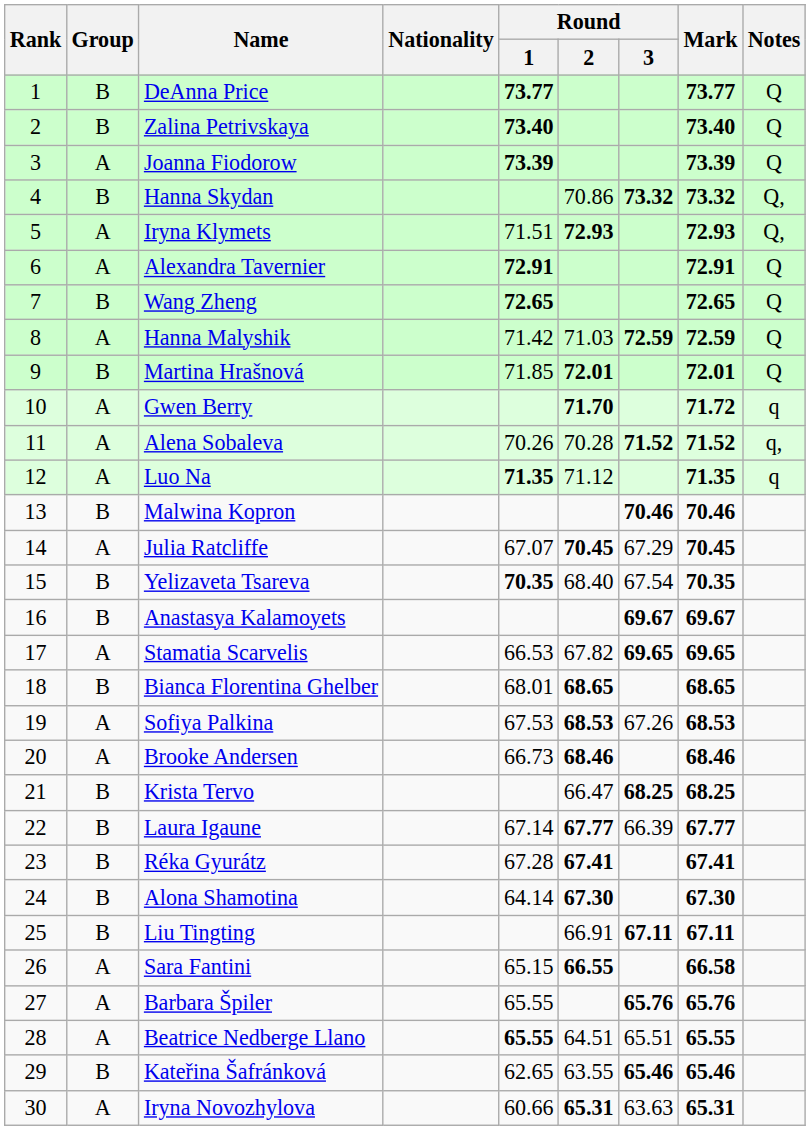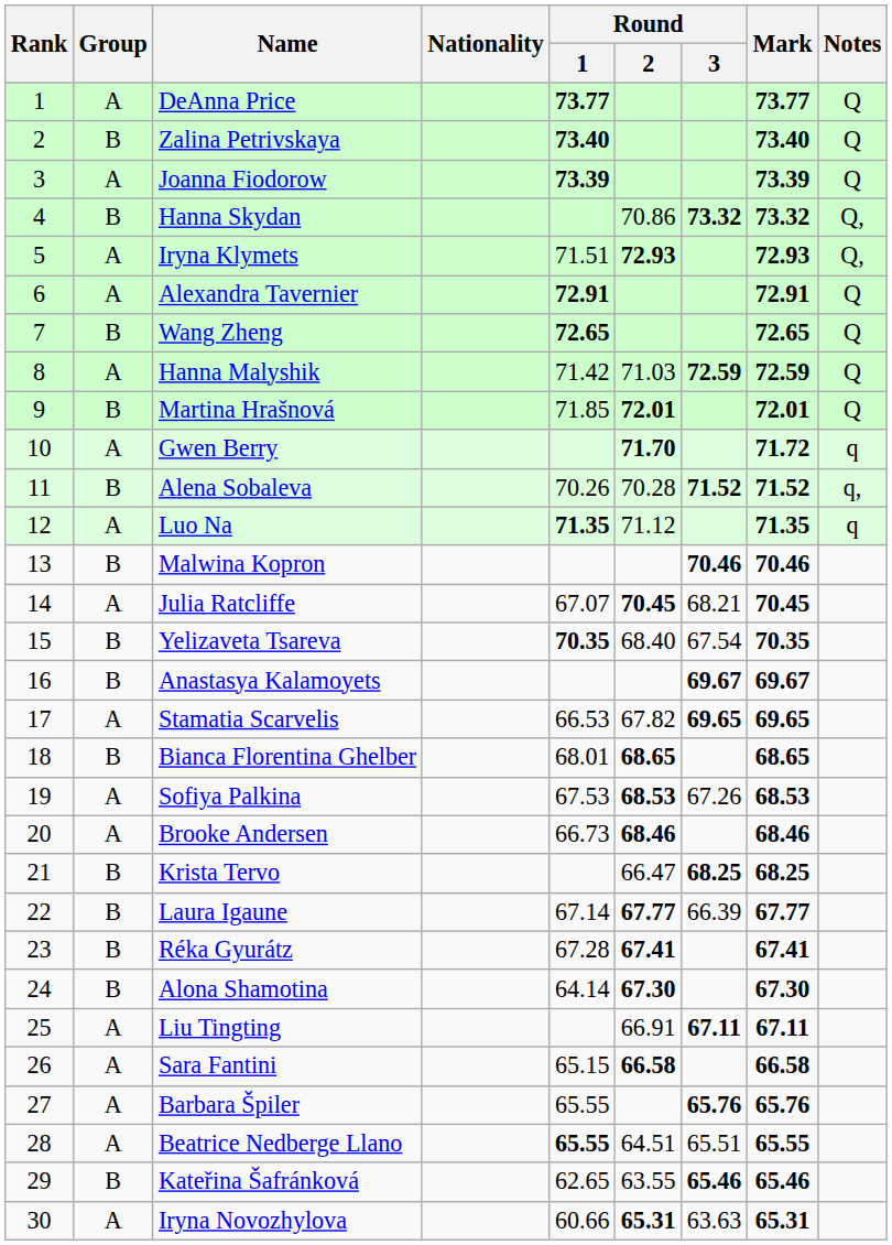 <table class="wikitable sortable" style="text-align:center">
 <tr>
 <th rowspan=2>Rank</th>
 <th rowspan=2>Group</th>
 <th rowspan=2>Name</th>
 <th rowspan=2>Nationality</th>
 <th colspan=3>Round</th>
 <th rowspan=2>Mark</th>
 <th rowspan=2>Notes</th>
 </tr>
 <tr>
 <th>1</th>
 <th>2</th>
 <th>3</th>
 </tr>
 <tr bgcolor=ccffcc>
 <td>1</td>
-<td>B</td>
+<td>A</td>
 <td align=left><a href='#'>DeAnna Price</a></td>
 <td align=left></td>
 <td><strong>73.77</strong></td>
 <td></td>
 <td></td>
 <td><strong>73.77</strong></td>
 <td>Q</td>
 </tr>
 <tr bgcolor=ccffcc>
 <td>2</td>
 <td>B</td>
 <td align=left><a href='#'>Zalina Petrivskaya</a></td>
 <td align=left></td>
 <td><strong>73.40</strong></td>
 <td></td>
 <td></td>
 <td><strong>73.40</strong></td>
 <td>Q</td>
 </tr>
 <tr bgcolor=ccffcc>
 <td>3</td>
 <td>A</td>
 <td align=left><a href='#'>Joanna Fiodorow</a></td>
 <td align=left></td>
 <td><strong>73.39</strong></td>
 <td></td>
 <td></td>
 <td><strong>73.39</strong></td>
 <td>Q</td>
 </tr>
 <tr bgcolor=ccffcc>
 <td>4</td>
 <td>B</td>
 <td align=left><a href='#'>Hanna Skydan</a></td>
 <td align=left></td>
 <td></td>
 <td>70.86</td>
 <td><strong>73.32</strong></td>
 <td><strong>73.32</strong></td>
 <td>Q, </td>
 </tr>
 <tr bgcolor=ccffcc>
 <td>5</td>
 <td>A</td>
 <td align=left><a href='#'>Iryna Klymets</a></td>
 <td align=left></td>
 <td>71.51</td>
 <td><strong>72.93</strong></td>
 <td></td>
 <td><strong>72.93</strong></td>
 <td>Q, </td>
 </tr>
 <tr bgcolor=ccffcc>
 <td>6</td>
 <td>A</td>
 <td align=left><a href='#'>Alexandra Tavernier</a></td>
 <td align=left></td>
 <td><strong>72.91</strong></td>
 <td></td>
 <td></td>
 <td><strong>72.91</strong></td>
 <td>Q</td>
 </tr>
 <tr bgcolor=ccffcc>
 <td>7</td>
 <td>B</td>
 <td align=left><a href='#'>Wang Zheng</a></td>
 <td align=left></td>
 <td><strong>72.65</strong></td>
 <td></td>
 <td></td>
 <td><strong>72.65</strong></td>
 <td>Q</td>
 </tr>
 <tr bgcolor=ccffcc>
 <td>8</td>
 <td>A</td>
 <td align=left><a href='#'>Hanna Malyshik</a></td>
 <td align=left></td>
 <td>71.42</td>
 <td>71.03</td>
 <td><strong>72.59</strong></td>
 <td><strong>72.59</strong></td>
 <td>Q</td>
 </tr>
 <tr bgcolor=ccffcc>
 <td>9</td>
 <td>B</td>
 <td align=left><a href='#'>Martina Hrašnová</a></td>
 <td align=left></td>
 <td>71.85</td>
 <td><strong>72.01</strong></td>
 <td></td>
 <td><strong>72.01</strong></td>
 <td>Q</td>
 </tr>
 <tr bgcolor=ddffdd>
 <td>10</td>
 <td>A</td>
 <td align=left><a href='#'>Gwen Berry</a></td>
 <td align=left></td>
 <td></td>
 <td><strong>71.70</strong></td>
 <td></td>
 <td><strong>71.72</strong></td>
 <td>q</td>
 </tr>
 <tr bgcolor=ddffdd>
 <td>11</td>
-<td>A</td>
+<td>B</td>
 <td align=left><a href='#'>Alena Sobaleva</a></td>
 <td align=left></td>
 <td>70.26</td>
 <td>70.28</td>
 <td><strong>71.52</strong></td>
 <td><strong>71.52</strong></td>
 <td>q, </td>
 </tr>
 <tr bgcolor=ddffdd>
 <td>12</td>
 <td>A</td>
 <td align=left><a href='#'>Luo Na</a></td>
 <td align=left></td>
 <td><strong>71.35</strong></td>
 <td>71.12</td>
 <td></td>
 <td><strong>71.35</strong></td>
 <td>q</td>
 </tr>
 <tr>
 <td>13</td>
 <td>B</td>
 <td align=left><a href='#'>Malwina Kopron</a></td>
 <td align=left></td>
 <td></td>
 <td></td>
 <td><strong>70.46</strong></td>
 <td><strong>70.46</strong></td>
 <td></td>
 </tr>
 <tr>
 <td>14</td>
 <td>A</td>
 <td align=left><a href='#'>Julia Ratcliffe</a></td>
 <td align=left></td>
 <td>67.07</td>
 <td><strong>70.45</strong></td>
-<td>67.29</td>
+<td>68.21</td>
 <td><strong>70.45</strong></td>
 <td></td>
 </tr>
 <tr>
 <td>15</td>
 <td>B</td>
 <td align=left><a href='#'>Yelizaveta Tsareva</a></td>
 <td align=left></td>
 <td><strong>70.35</strong></td>
 <td>68.40</td>
 <td>67.54</td>
 <td><strong>70.35</strong></td>
 <td></td>
 </tr>
 <tr>
 <td>16</td>
 <td>B</td>
 <td align=left><a href='#'>Anastasya Kalamoyets</a></td>
 <td align=left></td>
 <td></td>
 <td></td>
 <td><strong>69.67</strong></td>
 <td><strong>69.67</strong></td>
 <td></td>
 </tr>
 <tr>
 <td>17</td>
 <td>A</td>
 <td align=left><a href='#'>Stamatia Scarvelis</a></td>
 <td align=left></td>
 <td>66.53</td>
 <td>67.82</td>
 <td><strong>69.65</strong></td>
 <td><strong>69.65</strong></td>
 <td></td>
 </tr>
 <tr>
 <td>18</td>
 <td>B</td>
 <td align=left><a href='#'>Bianca Florentina Ghelber</a></td>
 <td align=left></td>
 <td>68.01</td>
 <td><strong>68.65</strong></td>
 <td></td>
 <td><strong>68.65</strong></td>
 <td></td>
 </tr>
 <tr>
 <td>19</td>
 <td>A</td>
 <td align=left><a href='#'>Sofiya Palkina</a></td>
 <td align=left></td>
 <td>67.53</td>
 <td><strong>68.53</strong></td>
 <td>67.26</td>
 <td><strong>68.53</strong></td>
 <td></td>
 </tr>
 <tr>
 <td>20</td>
 <td>A</td>
 <td align=left><a href='#'>Brooke Andersen</a></td>
 <td align=left></td>
 <td>66.73</td>
 <td><strong>68.46</strong></td>
 <td></td>
 <td><strong>68.46</strong></td>
 <td></td>
 </tr>
 <tr>
 <td>21</td>
 <td>B</td>
 <td align=left><a href='#'>Krista Tervo</a></td>
 <td align=left></td>
 <td></td>
 <td>66.47</td>
 <td><strong>68.25</strong></td>
 <td><strong>68.25</strong></td>
 <td></td>
 </tr>
 <tr>
 <td>22</td>
 <td>B</td>
 <td align=left><a href='#'>Laura Igaune</a></td>
 <td align=left></td>
 <td>67.14</td>
 <td><strong>67.77</strong></td>
 <td>66.39</td>
 <td><strong>67.77</strong></td>
 <td></td>
 </tr>
 <tr>
 <td>23</td>
 <td>B</td>
 <td align=left><a href='#'>Réka Gyurátz</a></td>
 <td align=left></td>
 <td>67.28</td>
 <td><strong>67.41</strong></td>
 <td></td>
 <td><strong>67.41</strong></td>
 <td></td>
 </tr>
 <tr>
 <td>24</td>
 <td>B</td>
 <td align=left><a href='#'>Alona Shamotina</a></td>
 <td align=left></td>
 <td>64.14</td>
 <td><strong>67.30</strong></td>
 <td></td>
 <td><strong>67.30</strong></td>
 <td></td>
 </tr>
 <tr>
 <td>25</td>
-<td>B</td>
+<td>A</td>
 <td align=left><a href='#'>Liu Tingting</a></td>
 <td align=left></td>
 <td></td>
 <td>66.91</td>
 <td><strong>67.11</strong></td>
 <td><strong>67.11</strong></td>
 <td></td>
 </tr>
 <tr>
 <td>26</td>
 <td>A</td>
 <td align=left><a href='#'>Sara Fantini</a></td>
 <td align=left></td>
 <td>65.15</td>
-<td><strong>66.55</strong></td>
+<td><strong>66.58</strong></td>
 <td></td>
 <td><strong>66.58</strong></td>
 <td></td>
 </tr>
 <tr>
 <td>27</td>
 <td>A</td>
 <td align=left><a href='#'>Barbara Špiler</a></td>
 <td align=left></td>
 <td>65.55</td>
 <td></td>
 <td><strong>65.76</strong></td>
 <td><strong>65.76</strong></td>
 <td></td>
 </tr>
 <tr>
 <td>28</td>
 <td>A</td>
 <td align=left><a href='#'>Beatrice Nedberge Llano</a></td>
 <td align=left></td>
 <td><strong>65.55</strong></td>
 <td>64.51</td>
 <td>65.51</td>
 <td><strong>65.55</strong></td>
 <td></td>
 </tr>
 <tr>
 <td>29</td>
 <td>B</td>
 <td align=left><a href='#'>Kateřina Šafránková</a></td>
 <td align=left></td>
 <td>62.65</td>
 <td>63.55</td>
 <td><strong>65.46</strong></td>
 <td><strong>65.46</strong></td>
 <td></td>
 </tr>
 <tr>
 <td>30</td>
 <td>A</td>
 <td align=left><a href='#'>Iryna Novozhylova</a></td>
 <td align=left></td>
 <td>60.66</td>
 <td><strong>65.31</strong></td>
 <td>63.63</td>
 <td><strong>65.31</strong></td>
 <td></td>
 </tr>
 </table>
